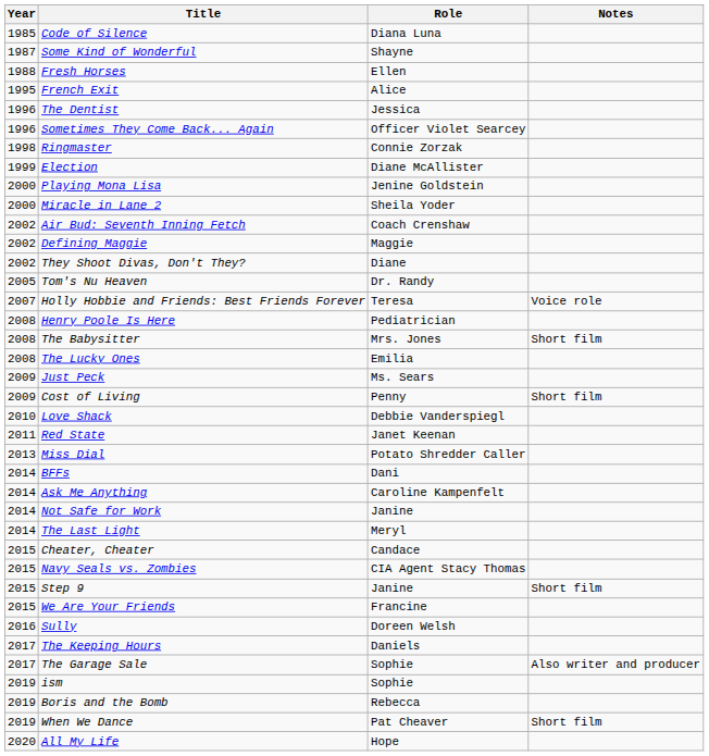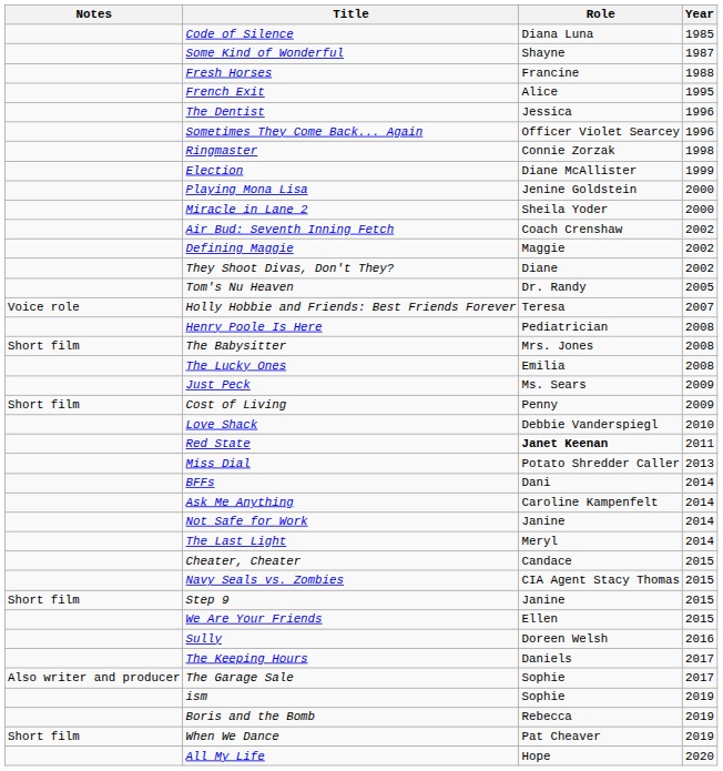 <table class="wikitable sortable">
 <tr>
-<th>Year</th>
+<th class="unsortable">Notes</th>
 <th>Title</th>
 <th>Role</th>
-<th class="unsortable">Notes</th>
+<th>Year</th>
 </tr>
 <tr>
-<td>1985</td>
+<td></td>
 <td><em><a href='#'>Code of Silence</a></em></td>
 <td>Diana Luna</td>
-<td></td>
+<td>1985</td>
 </tr>
 <tr>
-<td>1987</td>
+<td></td>
 <td><em><a href='#'>Some Kind of Wonderful</a></em></td>
 <td>Shayne</td>
-<td></td>
+<td>1987</td>
 </tr>
 <tr>
+<td></td>
+<td><em><a href='#'>Fresh Horses</a></em></td>
+<td>Francine</td>
 <td>1988</td>
-<td><em><a href='#'>Fresh Horses</a></em></td>
-<td>Ellen</td>
-<td></td>
 </tr>
 <tr>
-<td>1995</td>
+<td></td>
 <td><em><a href='#'>French Exit</a></em></td>
 <td>Alice</td>
-<td></td>
+<td>1995</td>
 </tr>
 <tr>
-<td>1996</td>
+<td></td>
 <td><em><a href='#'>The Dentist</a></em></td>
 <td>Jessica</td>
-<td></td>
+<td>1996</td>
 </tr>
 <tr>
-<td>1996</td>
+<td></td>
 <td><em><a href='#'>Sometimes They Come Back... Again</a></em></td>
 <td>Officer Violet Searcey</td>
-<td></td>
+<td>1996</td>
 </tr>
 <tr>
-<td>1998</td>
+<td></td>
 <td><em><a href='#'>Ringmaster</a></em></td>
 <td>Connie Zorzak</td>
-<td></td>
+<td>1998</td>
 </tr>
 <tr>
-<td>1999</td>
+<td></td>
 <td><em><a href='#'>Election</a></em></td>
 <td>Diane McAllister</td>
-<td></td>
+<td>1999</td>
 </tr>
 <tr>
-<td>2000</td>
+<td></td>
 <td><em><a href='#'>Playing Mona Lisa</a></em></td>
 <td>Jenine Goldstein</td>
-<td></td>
+<td>2000</td>
 </tr>
 <tr>
-<td>2000</td>
+<td></td>
 <td><em><a href='#'>Miracle in Lane 2</a></em></td>
 <td>Sheila Yoder</td>
-<td></td>
+<td>2000</td>
 </tr>
 <tr>
-<td>2002</td>
+<td></td>
 <td><em><a href='#'>Air Bud: Seventh Inning Fetch</a></em></td>
 <td>Coach Crenshaw</td>
-<td></td>
+<td>2002</td>
 </tr>
 <tr>
-<td>2002</td>
+<td></td>
 <td><em><a href='#'>Defining Maggie</a></em></td>
 <td>Maggie</td>
-<td></td>
+<td>2002</td>
 </tr>
 <tr>
-<td>2002</td>
+<td></td>
 <td><em>They Shoot Divas, Don't They?</em></td>
 <td>Diane</td>
-<td></td>
+<td>2002</td>
 </tr>
 <tr>
-<td>2005</td>
+<td></td>
 <td><em>Tom's Nu Heaven</em></td>
 <td>Dr. Randy</td>
-<td></td>
+<td>2005</td>
 </tr>
 <tr>
-<td>2007</td>
+<td>Voice role</td>
 <td><em>Holly Hobbie and Friends: Best Friends Forever</em></td>
 <td>Teresa</td>
-<td>Voice role</td>
+<td>2007</td>
 </tr>
 <tr>
-<td>2008</td>
+<td></td>
 <td><em><a href='#'>Henry Poole Is Here</a></em></td>
 <td>Pediatrician</td>
-<td></td>
+<td>2008</td>
 </tr>
 <tr>
-<td>2008</td>
+<td>Short film</td>
 <td><em>The Babysitter </em></td>
 <td>Mrs. Jones</td>
-<td>Short film</td>
+<td>2008</td>
 </tr>
 <tr>
-<td>2008</td>
+<td></td>
 <td><em><a href='#'>The Lucky Ones</a> </em></td>
 <td>Emilia</td>
-<td></td>
+<td>2008</td>
 </tr>
 <tr>
-<td>2009</td>
+<td></td>
 <td><em><a href='#'>Just Peck</a> </em></td>
 <td>Ms. Sears</td>
-<td></td>
+<td>2009</td>
 </tr>
 <tr>
-<td>2009</td>
+<td>Short film</td>
 <td><em>Cost of Living</em></td>
 <td>Penny</td>
-<td>Short film</td>
+<td>2009</td>
 </tr>
 <tr>
-<td>2010</td>
+<td></td>
 <td><em><a href='#'>Love Shack</a></em></td>
 <td>Debbie Vanderspiegl</td>
-<td></td>
+<td>2010</td>
 </tr>
 <tr>
+<td></td>
+<td><em><a href='#'>Red State</a> </em></td>
+<td><strong>Janet Keenan</strong></td>
 <td>2011</td>
-<td><em><a href='#'>Red State</a> </em></td>
-<td>Janet Keenan</td>
-<td></td>
 </tr>
 <tr>
-<td>2013</td>
+<td></td>
 <td><em><a href='#'>Miss Dial</a> </em></td>
 <td>Potato Shredder Caller</td>
-<td></td>
+<td>2013</td>
 </tr>
 <tr>
-<td>2014</td>
+<td></td>
 <td><em><a href='#'>BFFs</a></em></td>
 <td>Dani</td>
-<td></td>
+<td>2014</td>
 </tr>
 <tr>
-<td>2014</td>
+<td></td>
 <td><em><a href='#'>Ask Me Anything</a></em></td>
 <td>Caroline Kampenfelt</td>
-<td></td>
+<td>2014</td>
 </tr>
 <tr>
-<td>2014</td>
+<td></td>
 <td><em><a href='#'>Not Safe for Work</a></em></td>
 <td>Janine</td>
-<td></td>
+<td>2014</td>
 </tr>
 <tr>
-<td>2014</td>
+<td></td>
 <td><em><a href='#'>The Last Light</a></em></td>
 <td>Meryl</td>
-<td></td>
+<td>2014</td>
 </tr>
 <tr>
-<td>2015</td>
+<td></td>
 <td><em>Cheater, Cheater</em></td>
 <td>Candace</td>
-<td></td>
+<td>2015</td>
 </tr>
 <tr>
-<td>2015</td>
+<td></td>
 <td><em><a href='#'>Navy Seals vs. Zombies</a></em></td>
 <td>CIA Agent Stacy Thomas</td>
-<td></td>
+<td>2015</td>
 </tr>
 <tr>
-<td>2015</td>
+<td>Short film</td>
 <td><em>Step 9</em></td>
 <td>Janine</td>
-<td>Short film</td>
+<td>2015</td>
 </tr>
 <tr>
+<td></td>
+<td><em><a href='#'>We Are Your Friends</a></em></td>
+<td>Ellen</td>
 <td>2015</td>
-<td><em><a href='#'>We Are Your Friends</a></em></td>
-<td>Francine</td>
-<td></td>
 </tr>
 <tr>
-<td>2016</td>
+<td></td>
 <td><em><a href='#'>Sully</a></em></td>
 <td>Doreen Welsh</td>
-<td></td>
+<td>2016</td>
 </tr>
 <tr>
-<td>2017</td>
+<td></td>
 <td><em><a href='#'>The Keeping Hours</a></em></td>
 <td>Daniels</td>
-<td></td>
+<td>2017</td>
 </tr>
 <tr>
-<td>2017</td>
+<td>Also writer and producer</td>
 <td><em>The Garage Sale </em></td>
 <td>Sophie</td>
-<td>Also writer and producer</td>
+<td>2017</td>
 </tr>
 <tr>
-<td>2019</td>
+<td></td>
 <td><em>ism</em></td>
 <td>Sophie</td>
-<td></td>
+<td>2019</td>
 </tr>
 <tr>
-<td>2019</td>
+<td></td>
 <td><em>Boris and the Bomb</em></td>
 <td>Rebecca</td>
-<td></td>
+<td>2019</td>
 </tr>
 <tr>
-<td>2019</td>
+<td>Short film</td>
 <td><em>When We Dance</em></td>
 <td>Pat Cheaver</td>
-<td>Short film</td>
+<td>2019</td>
 </tr>
 <tr>
-<td>2020</td>
+<td></td>
 <td><em><a href='#'>All My Life</a></em></td>
 <td>Hope</td>
-<td></td>
+<td>2020</td>
 </tr>
 </table>
